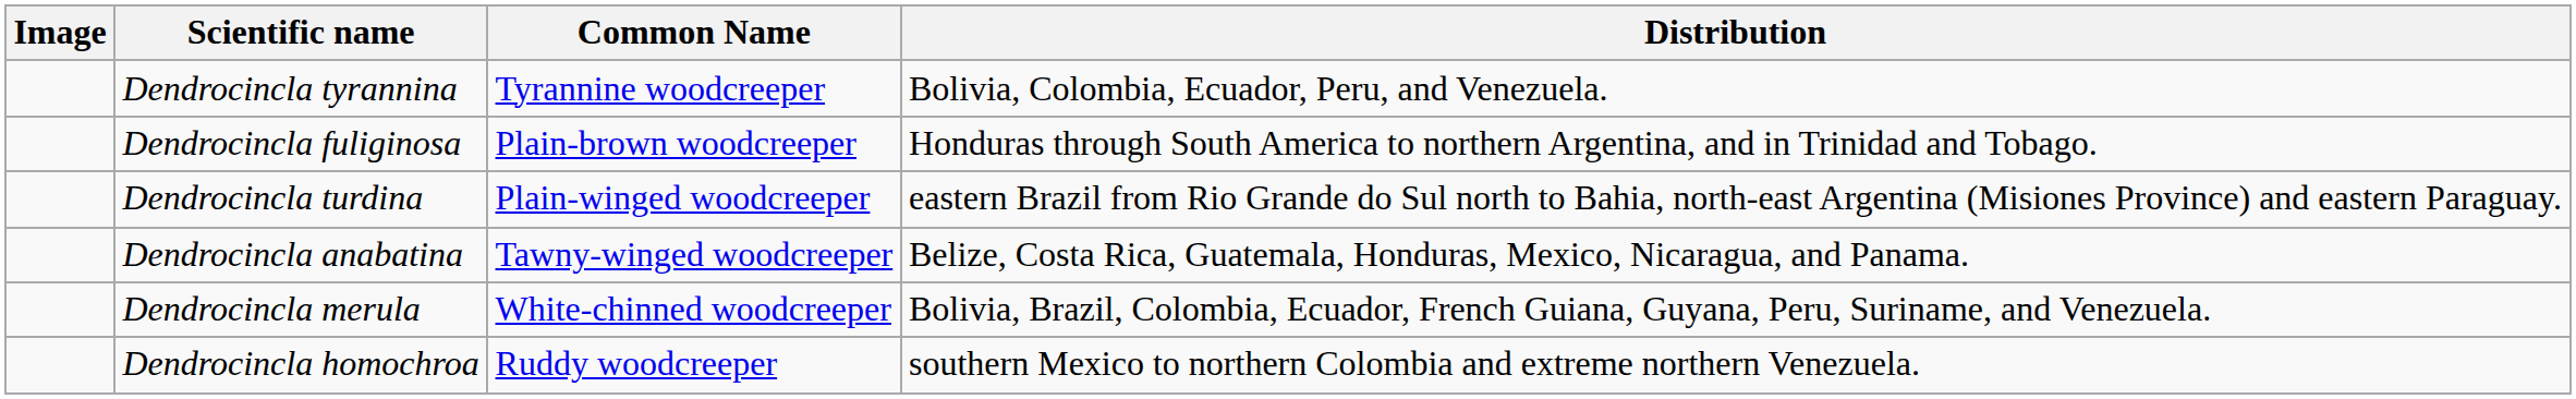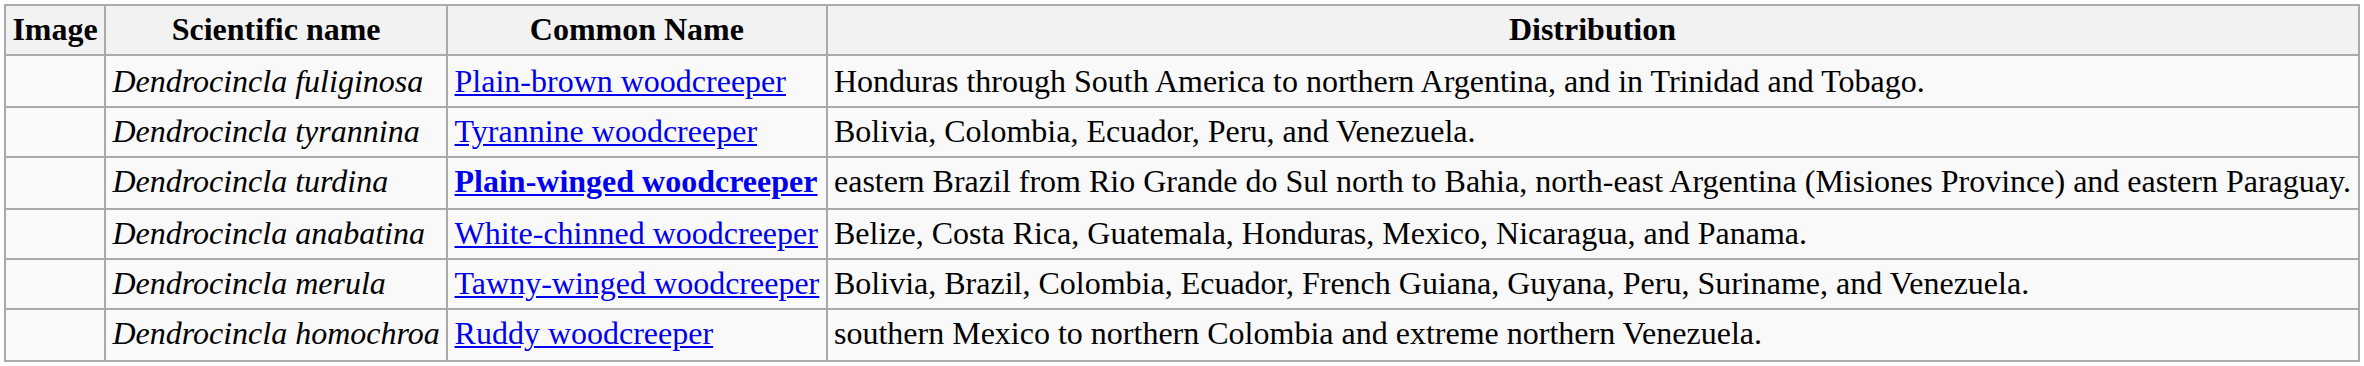 <table class="wikitable">
 <tr>
 <th>Image</th>
 <th>Scientific name</th>
 <th>Common Name</th>
 <th>Distribution</th>
 </tr>
 <tr>
 <td></td>
+<td><em>Dendrocincla fuliginosa</em></td>
+<td><a href='#'>Plain-brown woodcreeper</a></td>
+<td>Honduras through South America to northern Argentina, and in Trinidad and Tobago.</td>
+</tr>
+<tr>
+<td></td>
 <td><em>Dendrocincla tyrannina</em></td>
 <td><a href='#'>Tyrannine woodcreeper</a></td>
 <td>Bolivia, Colombia, Ecuador, Peru, and Venezuela.</td>
 </tr>
 <tr>
 <td></td>
-<td><em>Dendrocincla fuliginosa</em></td>
-<td><a href='#'>Plain-brown woodcreeper</a></td>
-<td>Honduras through South America to northern Argentina, and in Trinidad and Tobago.</td>
-</tr>
-<tr>
-<td></td>
 <td><em>Dendrocincla turdina</em></td>
-<td><a href='#'>Plain-winged woodcreeper</a></td>
+<td><strong><a href='#'>Plain-winged woodcreeper</a></strong></td>
 <td>eastern Brazil from Rio Grande do Sul north to Bahia, north-east Argentina (Misiones Province) and eastern Paraguay.</td>
 </tr>
 <tr>
 <td></td>
 <td><em>Dendrocincla anabatina</em></td>
-<td><a href='#'>Tawny-winged woodcreeper</a></td>
+<td><a href='#'>White-chinned woodcreeper</a></td>
 <td>Belize, Costa Rica, Guatemala, Honduras, Mexico, Nicaragua, and Panama.</td>
 </tr>
 <tr>
 <td></td>
 <td><em>Dendrocincla merula</em></td>
-<td><a href='#'>White-chinned woodcreeper</a></td>
+<td><a href='#'>Tawny-winged woodcreeper</a></td>
 <td>Bolivia, Brazil, Colombia, Ecuador, French Guiana, Guyana, Peru, Suriname, and Venezuela.</td>
 </tr>
 <tr>
 <td></td>
 <td><em>Dendrocincla homochroa</em></td>
 <td><a href='#'>Ruddy woodcreeper</a></td>
 <td>southern Mexico to northern Colombia and extreme northern Venezuela.</td>
 </tr>
 <tr>
 </tr>
 </table>
